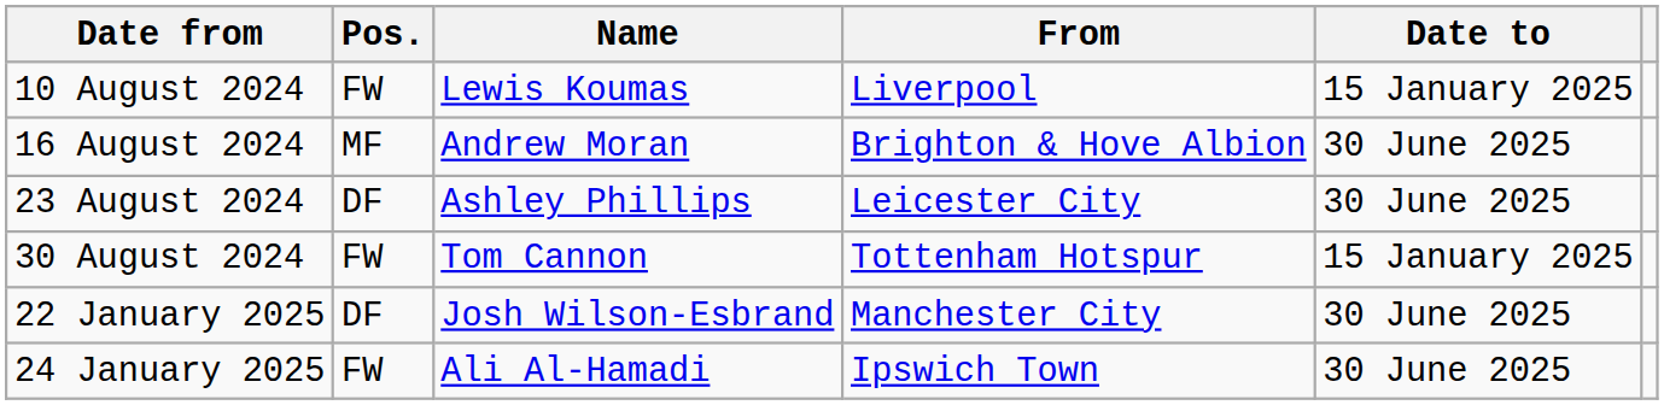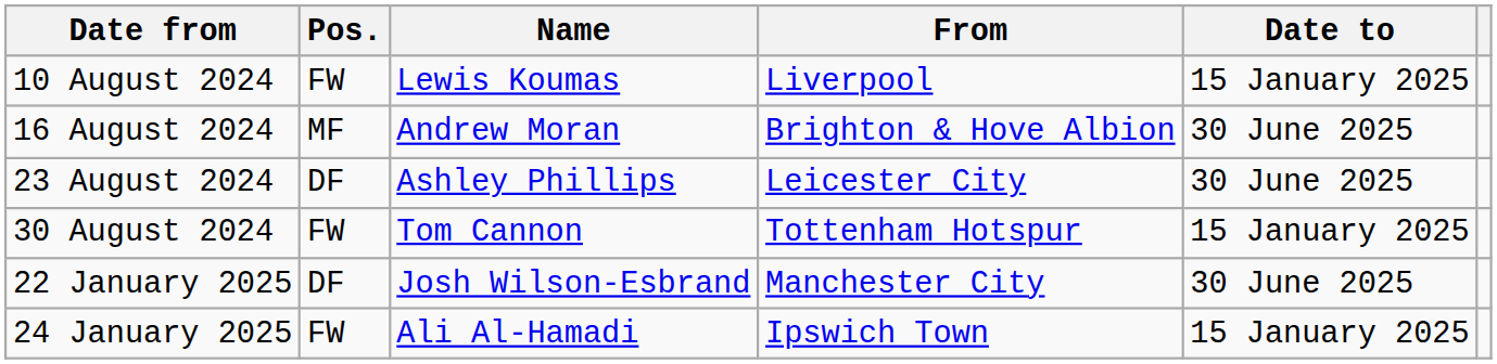 <table class="wikitable">
 <tr>
 <th>Date from</th>
 <th>Pos.</th>
 <th>Name</th>
 <th>From</th>
 <th>Date to</th>
 <th></th>
 </tr>
 <tr>
 <td>10 August 2024</td>
 <td>FW</td>
 <td> <a href='#'>Lewis Koumas</a></td>
 <td> <a href='#'>Liverpool</a></td>
 <td>15 January 2025</td>
 <td></td>
 </tr>
 <tr>
 <td>16 August 2024</td>
 <td>MF</td>
 <td> <a href='#'>Andrew Moran</a></td>
 <td> <a href='#'>Brighton & Hove Albion</a></td>
 <td>30 June 2025</td>
 <td></td>
 </tr>
 <tr>
 <td>23 August 2024</td>
 <td>DF</td>
 <td> <a href='#'>Ashley Phillips</a></td>
 <td> <a href='#'>Leicester City</a></td>
 <td>30 June 2025</td>
 <td></td>
 </tr>
 <tr>
 <td>30 August 2024</td>
 <td>FW</td>
 <td> <a href='#'>Tom Cannon</a></td>
 <td> <a href='#'>Tottenham Hotspur</a></td>
 <td>15 January 2025</td>
 <td></td>
 </tr>
 <tr>
 <td>22 January 2025</td>
 <td>DF</td>
 <td> <a href='#'>Josh Wilson-Esbrand</a></td>
 <td> <a href='#'>Manchester City</a></td>
 <td>30 June 2025</td>
 <td></td>
 </tr>
 <tr>
 <td>24 January 2025</td>
 <td>FW</td>
 <td> <a href='#'>Ali Al-Hamadi</a></td>
 <td> <a href='#'>Ipswich Town</a></td>
-<td>30 June 2025</td>
+<td>15 January 2025</td>
 <td></td>
 </tr>
 </table>
